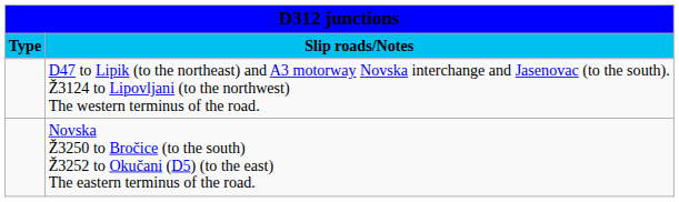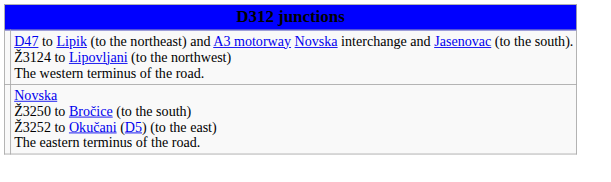 <table class="wikitable">
 <tr>
 <td colspan=2 bgcolor=blue align=center style=margin-top:15><span><big><strong>D312 junctions</strong></big></span></td>
-</tr>
-<tr>
-<td align=center bgcolor=00c0f0><strong>Type</strong></td>
-<td align=center bgcolor=00c0f0><strong>Slip roads/Notes</strong></td>
 </tr>
 <tr>
 <td></td>
 <td> <a href='#'>D47</a> to <a href='#'>Lipik</a> (to the northeast) and <a href='#'>A3 motorway</a> <a href='#'>Novska</a> interchange and <a href='#'>Jasenovac</a> (to the south).<br>Ž3124 to <a href='#'>Lipovljani</a> (to the northwest)<br>The western terminus of the road.</td>
 </tr>
 <tr>
 <td></td>
 <td><a href='#'>Novska</a><br>Ž3250 to <a href='#'>Bročice</a> (to the south)<br>Ž3252 to <a href='#'>Okučani</a> (<a href='#'>D5</a>) (to the east)<br>The eastern terminus of the road.</td>
 </tr>
 </table>
